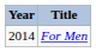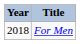 <table class="wikitable">
 <tr>
 <th style="background:#B0C4DE;">Year</th>
 <th style="background:#B0C4DE;">Title</th>
 </tr>
 <tr>
-<td>2014</td>
+<td>2018</td>
 <td><em><a href='#'>For Men</a></em></td>
 </tr>
 </table>
